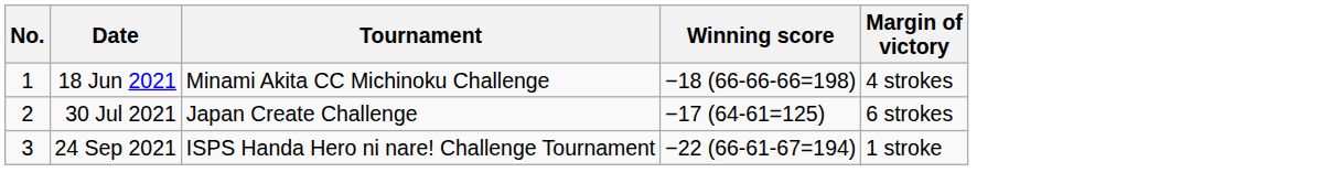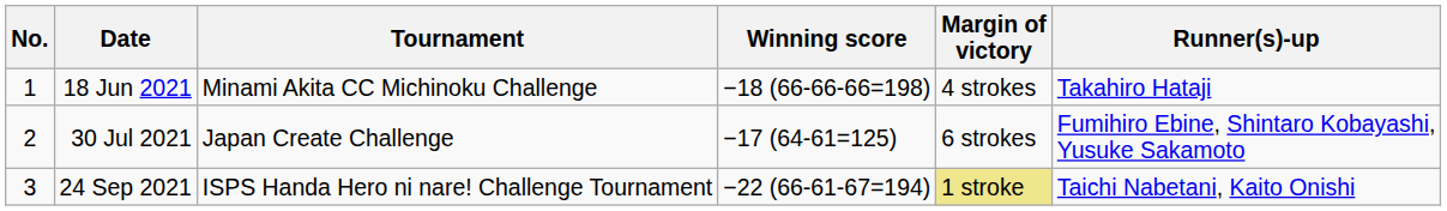 <table class="wikitable" style="font-size:95%;">
 <tr>
 <th>No.</th>
 <th>Date</th>
 <th>Tournament</th>
 <th>Winning score</th>
 <th>Margin of<br>victory</th>
+<th>Runner(s)-up</th>
 </tr>
 <tr>
 <td align=center>1</td>
 <td align=right>18 Jun <a href='#'>2021</a></td>
 <td>Minami Akita CC Michinoku Challenge</td>
 <td>−18 (66-66-66=198)</td>
 <td>4 strokes</td>
+<td> <a href='#'>Takahiro Hataji</a></td>
 </tr>
 <tr>
 <td align=center>2</td>
 <td align=right>30 Jul 2021</td>
 <td>Japan Create Challenge</td>
 <td>−17 (64-61=125)</td>
 <td>6 strokes</td>
+<td> <a href='#'>Fumihiro Ebine</a>,  <a href='#'>Shintaro Kobayashi</a>,<br> <a href='#'>Yusuke Sakamoto</a></td>
 </tr>
 <tr>
 <td align=center>3</td>
 <td align=right>24 Sep 2021</td>
 <td>ISPS Handa Hero ni nare! Challenge Tournament</td>
 <td>−22 (66-61-67=194)</td>
-<td>1 stroke</td>
+<td style="background: khaki;">1 stroke</td>
+<td> <a href='#'>Taichi Nabetani</a>,  <a href='#'>Kaito Onishi</a></td>
 </tr>
 </table>
